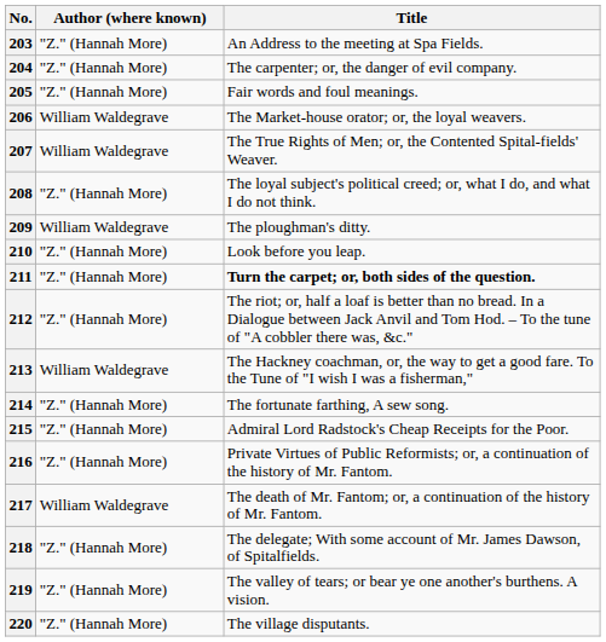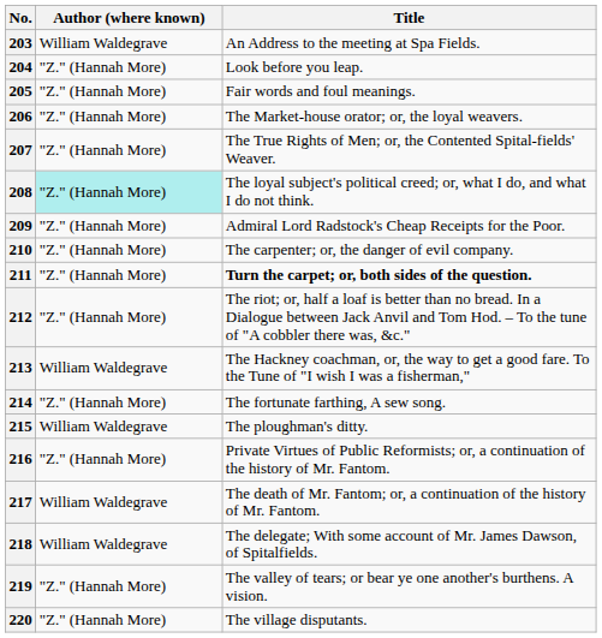 <table class="sortable wikitable">
 <tr>
 <th scope="col">No.</th>
 <th scope="col" style="width:11.5em">Author (where known)</th>
 <th scope="col">Title</th>
 </tr>
 <tr>
 <th scope="row">203</th>
-<td>"Z." (Hannah More)</td>
+<td>William Waldegrave</td>
 <td>An Address to the meeting at Spa Fields.</td>
 </tr>
 <tr>
 <th scope="row">204</th>
 <td>"Z." (Hannah More)</td>
-<td>The carpenter; or, the danger of evil company.</td>
+<td>Look before you leap.</td>
 </tr>
 <tr>
 <th scope="row">205</th>
 <td>"Z." (Hannah More)</td>
 <td>Fair words and foul meanings.</td>
 </tr>
 <tr>
 <th scope="row">206</th>
-<td>William Waldegrave</td>
+<td>"Z." (Hannah More)</td>
 <td>The Market-house orator; or, the loyal weavers.</td>
 </tr>
 <tr>
 <th scope="row">207</th>
-<td>William Waldegrave</td>
+<td>"Z." (Hannah More)</td>
 <td>The True Rights of Men; or, the Contented Spital-fields' Weaver.</td>
 </tr>
 <tr>
 <th scope="row">208</th>
-<td>"Z." (Hannah More)</td>
+<td style="background: paleturquoise;">"Z." (Hannah More)</td>
 <td>The loyal subject's political creed; or, what I do, and what I do not think.</td>
 </tr>
 <tr>
 <th scope="row">209</th>
-<td>William Waldegrave</td>
-<td>The ploughman's ditty.</td>
+<td>"Z." (Hannah More)</td>
+<td>Admiral Lord Radstock's Cheap Receipts for the Poor.</td>
 </tr>
 <tr>
 <th scope="row">210</th>
 <td>"Z." (Hannah More)</td>
-<td>Look before you leap.</td>
+<td>The carpenter; or, the danger of evil company.</td>
 </tr>
 <tr>
 <th scope="row">211</th>
 <td>"Z." (Hannah More)</td>
 <td><strong>Turn the carpet; or, both sides of the question.</strong></td>
 </tr>
 <tr>
 <th scope="row">212</th>
 <td>"Z." (Hannah More)</td>
 <td>The riot; or, half a loaf is better than no bread. In a Dialogue between Jack Anvil and Tom Hod. – To the tune of "A cobbler there was, &c."</td>
 </tr>
 <tr>
 <th scope="row">213</th>
 <td>William Waldegrave</td>
 <td>The Hackney coachman, or, the way to get a good fare. To the Tune of "I wish I was a fisherman,"</td>
 </tr>
 <tr>
 <th scope="row">214</th>
 <td>"Z." (Hannah More)</td>
 <td>The fortunate farthing, A sew song.</td>
 </tr>
 <tr>
 <th scope="row">215</th>
-<td>"Z." (Hannah More)</td>
-<td>Admiral Lord Radstock's Cheap Receipts for the Poor.</td>
+<td>William Waldegrave</td>
+<td>The ploughman's ditty.</td>
 </tr>
 <tr>
 <th scope="row">216</th>
 <td>"Z." (Hannah More)</td>
 <td>Private Virtues of Public Reformists; or, a continuation of the history of Mr. Fantom.</td>
 </tr>
 <tr>
 <th scope="row">217</th>
 <td>William Waldegrave</td>
 <td>The death of Mr. Fantom; or, a continuation of the history of Mr. Fantom.</td>
 </tr>
 <tr>
 <th scope="row">218</th>
-<td>"Z." (Hannah More)</td>
+<td>William Waldegrave</td>
 <td>The delegate; With some account of Mr. James Dawson, of Spitalfields.</td>
 </tr>
 <tr>
 <th scope="row">219</th>
 <td>"Z." (Hannah More)</td>
 <td>The valley of tears; or bear ye one another's burthens. A vision.</td>
 </tr>
 <tr>
 <th scope="row">220</th>
 <td>"Z." (Hannah More)</td>
 <td>The village disputants.</td>
 </tr>
 </table>
